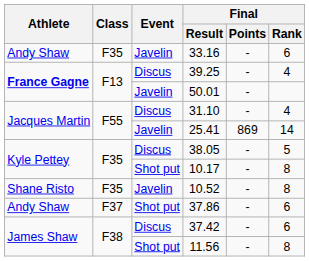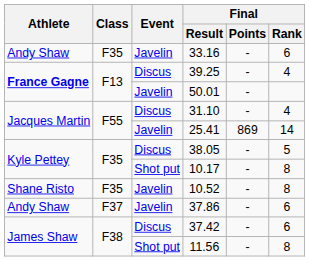 <table class=wikitable style="font-size:90%">
 <tr>
 <th rowspan="2">Athlete</th>
 <th rowspan="2">Class</th>
 <th rowspan="2">Event</th>
 <th colspan="3">Final</th>
 </tr>
 <tr>
 <th>Result</th>
 <th>Points</th>
 <th>Rank</th>
 </tr>
 <tr>
 <td><a href='#'>Andy Shaw</a></td>
 <td style="text-align:center;">F35</td>
 <td><a href='#'>Javelin</a></td>
 <td style="text-align:center;">33.16</td>
 <td style="text-align:center;">-</td>
 <td style="text-align:center;">6</td>
 </tr>
 <tr>
 <td rowspan="2"><strong><a href='#'>France Gagne</a></strong></td>
 <td rowspan="2" style="text-align:center;">F13</td>
 <td><a href='#'>Discus</a></td>
 <td style="text-align:center;">39.25</td>
 <td style="text-align:center;">-</td>
 <td style="text-align:center;">4</td>
 </tr>
 <tr>
 <td><a href='#'>Javelin</a></td>
 <td style="text-align:center;">50.01</td>
 <td style="text-align:center;">-</td>
 <td style="text-align:center;"></td>
 </tr>
 <tr>
 <td rowspan="2"><a href='#'>Jacques Martin</a></td>
 <td rowspan="2" style="text-align:center;">F55</td>
 <td><a href='#'>Discus</a></td>
 <td style="text-align:center;">31.10</td>
 <td style="text-align:center;">-</td>
 <td style="text-align:center;">4</td>
 </tr>
 <tr>
 <td><a href='#'>Javelin</a></td>
 <td style="text-align:center;">25.41</td>
 <td style="text-align:center;">869</td>
 <td style="text-align:center;">14</td>
 </tr>
 <tr>
 <td rowspan="2"><a href='#'>Kyle Pettey</a></td>
 <td rowspan="2" style="text-align:center;">F35</td>
 <td><a href='#'>Discus</a></td>
 <td style="text-align:center;">38.05</td>
 <td style="text-align:center;">-</td>
 <td style="text-align:center;">5</td>
 </tr>
 <tr>
 <td><a href='#'>Shot put</a></td>
 <td style="text-align:center;">10.17</td>
 <td style="text-align:center;">-</td>
 <td style="text-align:center;">8</td>
 </tr>
 <tr>
 <td><a href='#'>Shane Risto</a></td>
 <td style="text-align:center;">F35</td>
 <td><a href='#'>Javelin</a></td>
 <td style="text-align:center;">10.52</td>
 <td style="text-align:center;">-</td>
 <td style="text-align:center;">8</td>
 </tr>
 <tr>
 <td><a href='#'>Andy Shaw</a></td>
 <td style="text-align:center;">F37</td>
-<td><a href='#'>Shot put</a></td>
+<td><a href='#'>Javelin</a></td>
 <td style="text-align:center;">37.86</td>
 <td style="text-align:center;">-</td>
 <td style="text-align:center;">6</td>
 </tr>
 <tr>
 <td rowspan="2"><a href='#'>James Shaw</a></td>
 <td rowspan="2" style="text-align:center;">F38</td>
 <td><a href='#'>Discus</a></td>
 <td style="text-align:center;">37.42</td>
 <td style="text-align:center;">-</td>
 <td style="text-align:center;">6</td>
 </tr>
 <tr>
 <td><a href='#'>Shot put</a></td>
 <td style="text-align:center;">11.56</td>
 <td style="text-align:center;">-</td>
 <td style="text-align:center;">8</td>
 </tr>
 </table>
